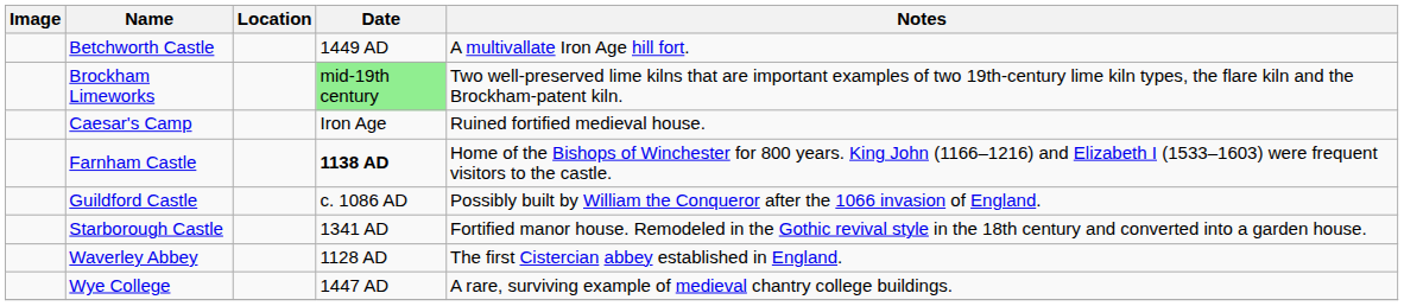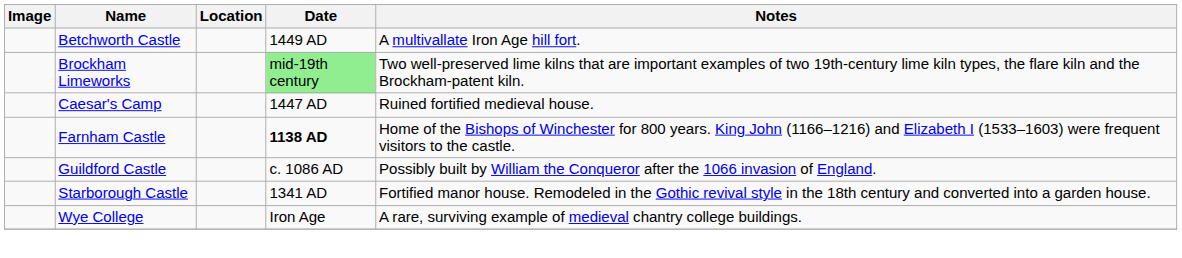 <table class="wikitable sortable">
 <tr>
 <th class="unsortable">Image</th>
 <th>Name</th>
 <th>Location</th>
 <th>Date</th>
 <th class="unsortable">Notes</th>
 </tr>
 <tr>
 <td></td>
 <td><a href='#'>Betchworth Castle</a></td>
 <td></td>
 <td>1449 AD</td>
 <td>A <a href='#'>multivallate</a> Iron Age <a href='#'>hill fort</a>.</td>
 </tr>
 <tr>
 <td></td>
 <td><a href='#'>Brockham Limeworks</a></td>
 <td></td>
 <td style="background: lightgreen;">mid-19th century</td>
 <td>Two well-preserved lime kilns that are important examples of two 19th-century lime kiln types, the flare kiln and the Brockham-patent kiln.</td>
 </tr>
 <tr>
 <td></td>
 <td><a href='#'>Caesar's Camp</a></td>
 <td></td>
-<td>Iron Age</td>
+<td>1447 AD</td>
 <td>Ruined fortified medieval house.</td>
 </tr>
 <tr>
 <td></td>
 <td><a href='#'>Farnham Castle</a></td>
 <td></td>
 <td><strong>1138 AD</strong></td>
 <td>Home of the <a href='#'>Bishops of Winchester</a> for 800 years. <a href='#'>King John</a> (1166–1216) and <a href='#'>Elizabeth I</a> (1533–1603) were frequent visitors to the castle.</td>
 </tr>
 <tr>
 <td></td>
 <td><a href='#'>Guildford Castle</a></td>
 <td></td>
 <td>c. 1086 AD</td>
 <td>Possibly built by <a href='#'>William the Conqueror</a> after the <a href='#'>1066 invasion</a> of <a href='#'>England</a>.</td>
 </tr>
 <tr>
 <td></td>
 <td><a href='#'>Starborough Castle</a></td>
 <td></td>
 <td>1341 AD</td>
 <td>Fortified manor house. Remodeled in the <a href='#'>Gothic revival style</a> in the 18th century and converted into a garden house.</td>
 </tr>
 <tr>
 <td></td>
-<td><a href='#'>Waverley Abbey</a></td>
-<td></td>
-<td>1128 AD</td>
-<td>The first <a href='#'>Cistercian</a> <a href='#'>abbey</a> established in <a href='#'>England</a>.</td>
-</tr>
-<tr>
-<td></td>
 <td><a href='#'>Wye College</a></td>
 <td></td>
-<td>1447 AD</td>
+<td>Iron Age</td>
 <td>A rare, surviving example of <a href='#'>medieval</a> chantry college buildings.</td>
 </tr>
 <tr>
 </tr>
 </table>
